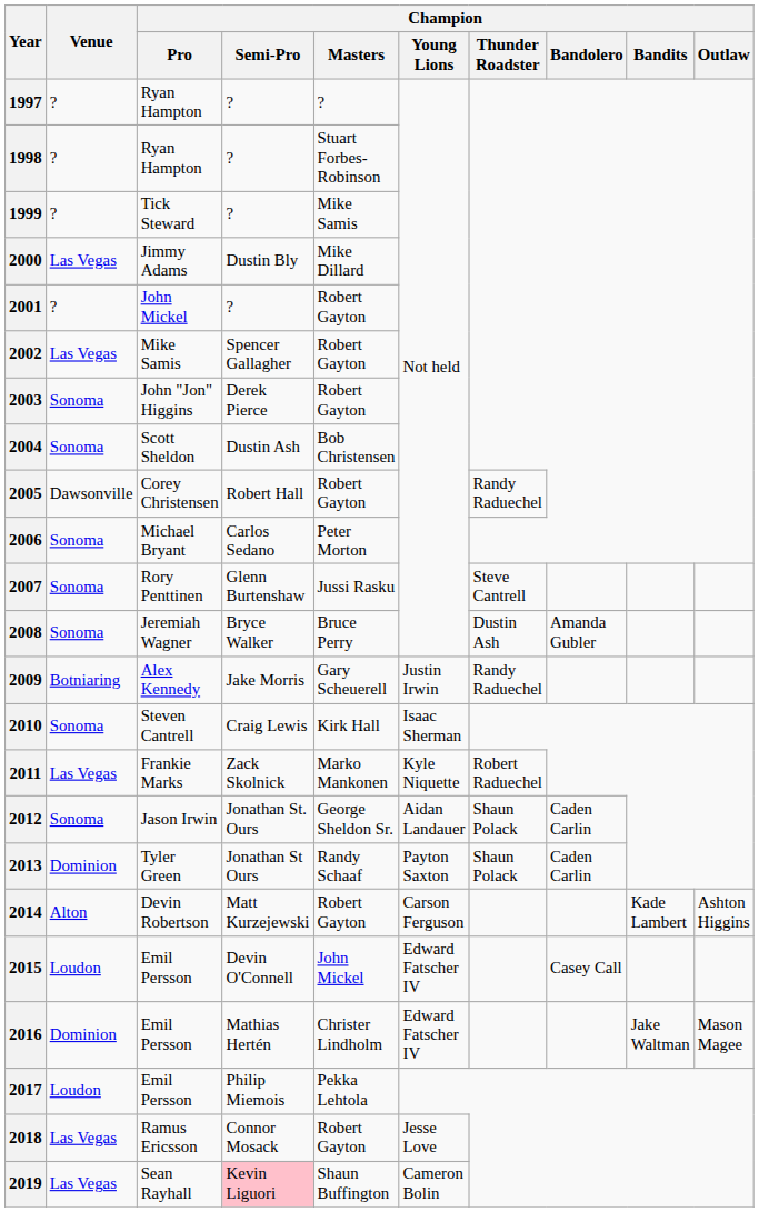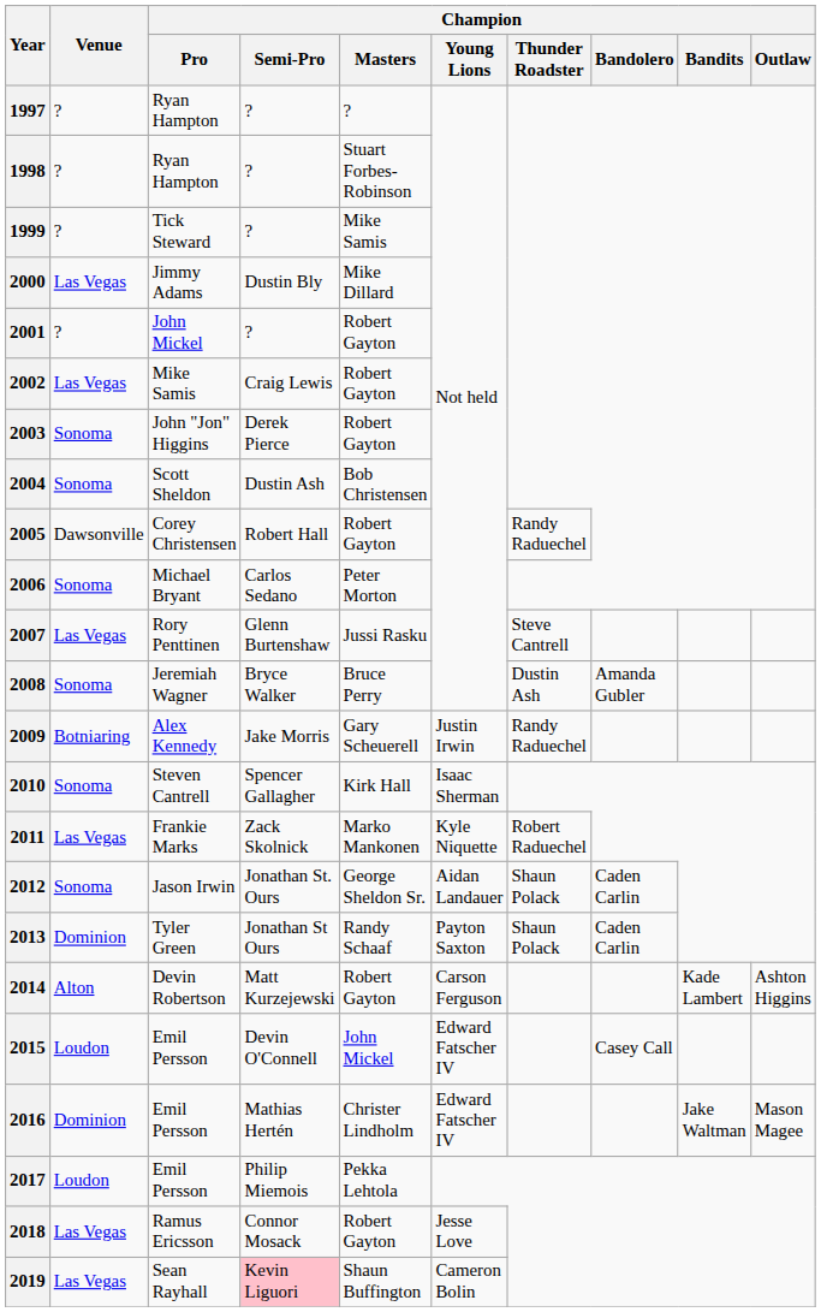 <table class="wikitable" style="font-size: 85%">
 <tr>
 <th rowspan="2">Year</th>
 <th rowspan="2">Venue</th>
 <th colspan="8">Champion</th>
 </tr>
 <tr>
 <th>Pro</th>
 <th>Semi-Pro</th>
 <th>Masters</th>
 <th>Young Lions</th>
 <th>Thunder Roadster</th>
 <th>Bandolero</th>
 <th>Bandits</th>
 <th>Outlaw</th>
 </tr>
 <tr>
 <th>1997</th>
 <td>?</td>
 <td> Ryan Hampton</td>
 <td>?</td>
 <td>?</td>
 <td rowspan="12">Not held</td>
 </tr>
 <tr>
 <th>1998</th>
 <td>?</td>
 <td> Ryan Hampton</td>
 <td>?</td>
 <td> Stuart Forbes-Robinson</td>
 </tr>
 <tr>
 <th>1999</th>
 <td>?</td>
 <td> Tick Steward</td>
 <td>?</td>
 <td> Mike Samis</td>
 </tr>
 <tr>
 <th>2000</th>
 <td> <a href='#'>Las Vegas</a></td>
 <td> Jimmy Adams</td>
 <td> Dustin Bly</td>
 <td> Mike Dillard</td>
 </tr>
 <tr>
 <th>2001</th>
 <td>?</td>
 <td> <a href='#'>John Mickel</a></td>
 <td>?</td>
 <td> Robert Gayton</td>
 </tr>
 <tr>
 <th>2002</th>
 <td> <a href='#'>Las Vegas</a></td>
 <td>Mike Samis</td>
-<td> Spencer Gallagher</td>
+<td>Craig Lewis</td>
 <td> Robert Gayton</td>
 </tr>
 <tr>
 <th>2003</th>
 <td> <a href='#'>Sonoma</a></td>
 <td> John "Jon" Higgins</td>
 <td>Derek Pierce</td>
 <td> Robert Gayton</td>
 </tr>
 <tr>
 <th>2004</th>
 <td> <a href='#'>Sonoma</a></td>
 <td> Scott Sheldon</td>
 <td> Dustin Ash</td>
 <td> Bob Christensen</td>
 </tr>
 <tr>
 <th>2005</th>
 <td> Dawsonville</td>
 <td> Corey Christensen</td>
 <td> Robert Hall</td>
 <td> Robert Gayton</td>
 <td> Randy Raduechel</td>
 </tr>
 <tr>
 <th>2006</th>
 <td> <a href='#'>Sonoma</a></td>
 <td> Michael Bryant</td>
 <td> Carlos Sedano</td>
 <td> Peter Morton</td>
 </tr>
 <tr>
 <th>2007</th>
-<td> <a href='#'>Sonoma</a></td>
+<td> <a href='#'>Las Vegas</a></td>
 <td> Rory Penttinen</td>
 <td> Glenn Burtenshaw</td>
 <td> Jussi Rasku</td>
 <td>Steve Cantrell</td>
 <td></td>
 <td></td>
 <td></td>
 </tr>
 <tr>
 <th>2008</th>
 <td> <a href='#'>Sonoma</a></td>
 <td> Jeremiah Wagner</td>
 <td> Bryce Walker</td>
 <td> Bruce Perry</td>
 <td>Dustin Ash</td>
 <td>Amanda Gubler</td>
 <td></td>
 <td></td>
 </tr>
 <tr>
 <th>2009</th>
 <td> <a href='#'>Botniaring</a></td>
 <td> <a href='#'>Alex Kennedy</a></td>
 <td> Jake Morris</td>
 <td> Gary Scheuerell</td>
 <td> Justin Irwin</td>
 <td> Randy Raduechel</td>
 <td></td>
 <td></td>
 <td></td>
 </tr>
 <tr>
 <th>2010</th>
 <td> <a href='#'>Sonoma</a></td>
 <td> Steven Cantrell</td>
-<td>Craig Lewis</td>
+<td> Spencer Gallagher</td>
 <td> Kirk Hall</td>
 <td> Isaac Sherman</td>
 </tr>
 <tr>
 <th>2011</th>
 <td> <a href='#'>Las Vegas</a></td>
 <td> Frankie Marks</td>
 <td> Zack Skolnick</td>
 <td> Marko Mankonen</td>
 <td> Kyle Niquette</td>
 <td> Robert Raduechel</td>
 </tr>
 <tr>
 <th>2012</th>
 <td> <a href='#'>Sonoma</a></td>
 <td> Jason Irwin</td>
 <td> Jonathan St. Ours</td>
 <td> George Sheldon Sr.</td>
 <td> Aidan Landauer</td>
 <td>Shaun Polack</td>
 <td> Caden Carlin</td>
 </tr>
 <tr>
 <th>2013</th>
 <td> <a href='#'>Dominion</a></td>
 <td> Tyler Green</td>
 <td> Jonathan St Ours</td>
 <td> Randy Schaaf</td>
 <td> Payton Saxton</td>
 <td>Shaun Polack</td>
 <td> Caden Carlin</td>
 </tr>
 <tr>
 <th>2014</th>
 <td> <a href='#'>Alton</a></td>
 <td> Devin Robertson</td>
 <td> Matt Kurzejewski</td>
 <td> Robert Gayton</td>
 <td> Carson Ferguson</td>
 <td></td>
 <td></td>
 <td>Kade Lambert</td>
 <td>Ashton Higgins</td>
 </tr>
 <tr>
 <th>2015</th>
 <td> <a href='#'>Loudon</a></td>
 <td> Emil Persson</td>
 <td> Devin O'Connell</td>
 <td> <a href='#'>John Mickel</a></td>
 <td> Edward Fatscher IV</td>
 <td></td>
 <td>Casey Call</td>
 <td></td>
 </tr>
 <tr>
 <th>2016</th>
 <td> <a href='#'>Dominion</a></td>
 <td> Emil Persson</td>
 <td> Mathias Hertén</td>
 <td> Christer Lindholm</td>
 <td> Edward Fatscher IV</td>
 <td></td>
 <td></td>
 <td>Jake Waltman</td>
 <td>Mason Magee</td>
 </tr>
 <tr>
 <th>2017</th>
 <td> <a href='#'>Loudon</a></td>
 <td> Emil Persson</td>
 <td> Philip Miemois</td>
 <td> Pekka Lehtola</td>
 </tr>
 <tr>
 <th>2018</th>
 <td> <a href='#'>Las Vegas</a></td>
 <td>Ramus Ericsson</td>
 <td> Connor Mosack</td>
 <td> Robert Gayton</td>
 <td> Jesse Love</td>
 </tr>
 <tr>
 <th>2019</th>
 <td> <a href='#'>Las Vegas</a></td>
 <td> Sean Rayhall</td>
 <td style="background: pink;"> Kevin Liguori</td>
 <td> Shaun Buffington</td>
 <td> Cameron Bolin</td>
 </tr>
 </table>
